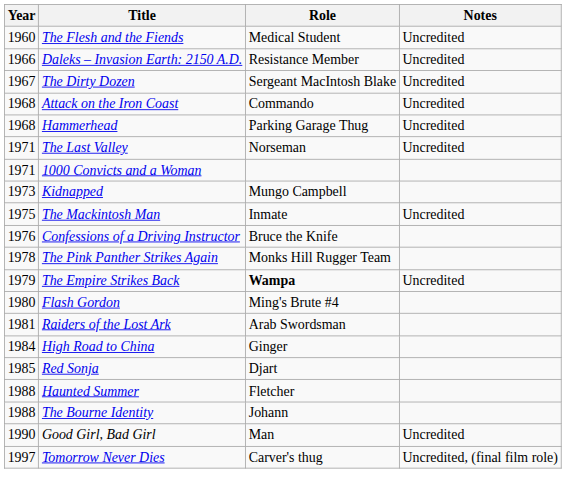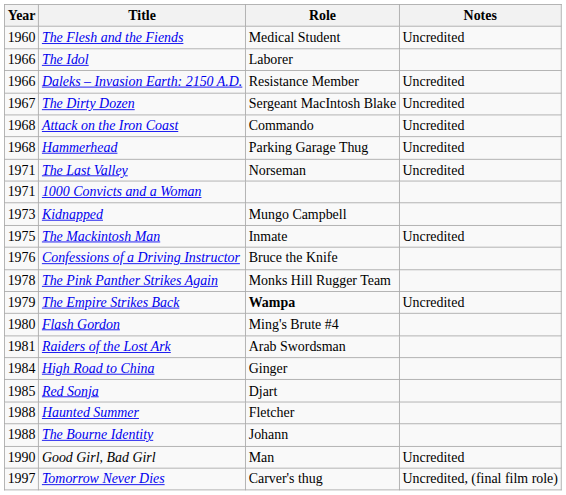 <table class="wikitable">
 <tr>
 <th>Year</th>
 <th>Title</th>
 <th>Role</th>
 <th>Notes</th>
 </tr>
 <tr>
 <td>1960</td>
 <td><em><a href='#'>The Flesh and the Fiends</a></em></td>
 <td>Medical Student</td>
 <td>Uncredited</td>
+</tr>
+<tr>
+<td>1966</td>
+<td><em><a href='#'>The Idol</a></em></td>
+<td>Laborer</td>
+<td></td>
 </tr>
 <tr>
 <td>1966</td>
 <td><em><a href='#'>Daleks – Invasion Earth: 2150 A.D.</a></em></td>
 <td>Resistance Member</td>
 <td>Uncredited</td>
 </tr>
 <tr>
 <td>1967</td>
 <td><em><a href='#'>The Dirty Dozen</a></em></td>
 <td>Sergeant MacIntosh Blake</td>
 <td>Uncredited</td>
 </tr>
 <tr>
 <td>1968</td>
 <td><em><a href='#'>Attack on the Iron Coast</a></em></td>
 <td>Commando</td>
 <td>Uncredited</td>
 </tr>
 <tr>
 <td>1968</td>
 <td><em><a href='#'>Hammerhead</a></em></td>
 <td>Parking Garage Thug</td>
 <td>Uncredited</td>
 </tr>
 <tr>
 <td>1971</td>
 <td><em><a href='#'>The Last Valley</a></em></td>
 <td>Norseman</td>
 <td>Uncredited</td>
 </tr>
 <tr>
 <td>1971</td>
 <td><em><a href='#'>1000 Convicts and a Woman</a></em></td>
 <td></td>
 <td></td>
 </tr>
 <tr>
 <td>1973</td>
 <td><em><a href='#'>Kidnapped</a></em></td>
 <td>Mungo Campbell</td>
 <td></td>
 </tr>
 <tr>
 <td>1975</td>
 <td><em><a href='#'>The Mackintosh Man</a></em></td>
 <td>Inmate</td>
 <td>Uncredited</td>
 </tr>
 <tr>
 <td>1976</td>
 <td><em><a href='#'>Confessions of a Driving Instructor</a></em></td>
 <td>Bruce the Knife</td>
 <td></td>
 </tr>
 <tr>
 <td>1978</td>
 <td><em><a href='#'>The Pink Panther Strikes Again</a></em></td>
 <td>Monks Hill Rugger Team</td>
 <td></td>
 </tr>
 <tr>
 <td>1979</td>
 <td><em><a href='#'>The Empire Strikes Back</a></em></td>
 <td><strong>Wampa</strong></td>
 <td>Uncredited</td>
 </tr>
 <tr>
 <td>1980</td>
 <td><em><a href='#'>Flash Gordon</a></em></td>
 <td>Ming's Brute #4</td>
 <td></td>
 </tr>
 <tr>
 <td>1981</td>
 <td><em><a href='#'>Raiders of the Lost Ark</a></em></td>
 <td>Arab Swordsman</td>
 <td></td>
 </tr>
 <tr>
 <td>1984</td>
 <td><em><a href='#'>High Road to China</a></em></td>
 <td>Ginger</td>
 <td></td>
 </tr>
 <tr>
 <td>1985</td>
 <td><em><a href='#'>Red Sonja</a></em></td>
 <td>Djart</td>
 <td></td>
 </tr>
 <tr>
 <td>1988</td>
 <td><em><a href='#'>Haunted Summer</a></em></td>
 <td>Fletcher</td>
 <td></td>
 </tr>
 <tr>
 <td>1988</td>
 <td><em><a href='#'>The Bourne Identity</a></em></td>
 <td>Johann</td>
 <td></td>
 </tr>
 <tr>
 <td>1990</td>
 <td><em>Good Girl, Bad Girl</em></td>
 <td>Man</td>
 <td>Uncredited</td>
 </tr>
 <tr>
 <td>1997</td>
 <td><em><a href='#'>Tomorrow Never Dies</a></em></td>
 <td>Carver's thug</td>
 <td>Uncredited, (final film role)</td>
 </tr>
 </table>
